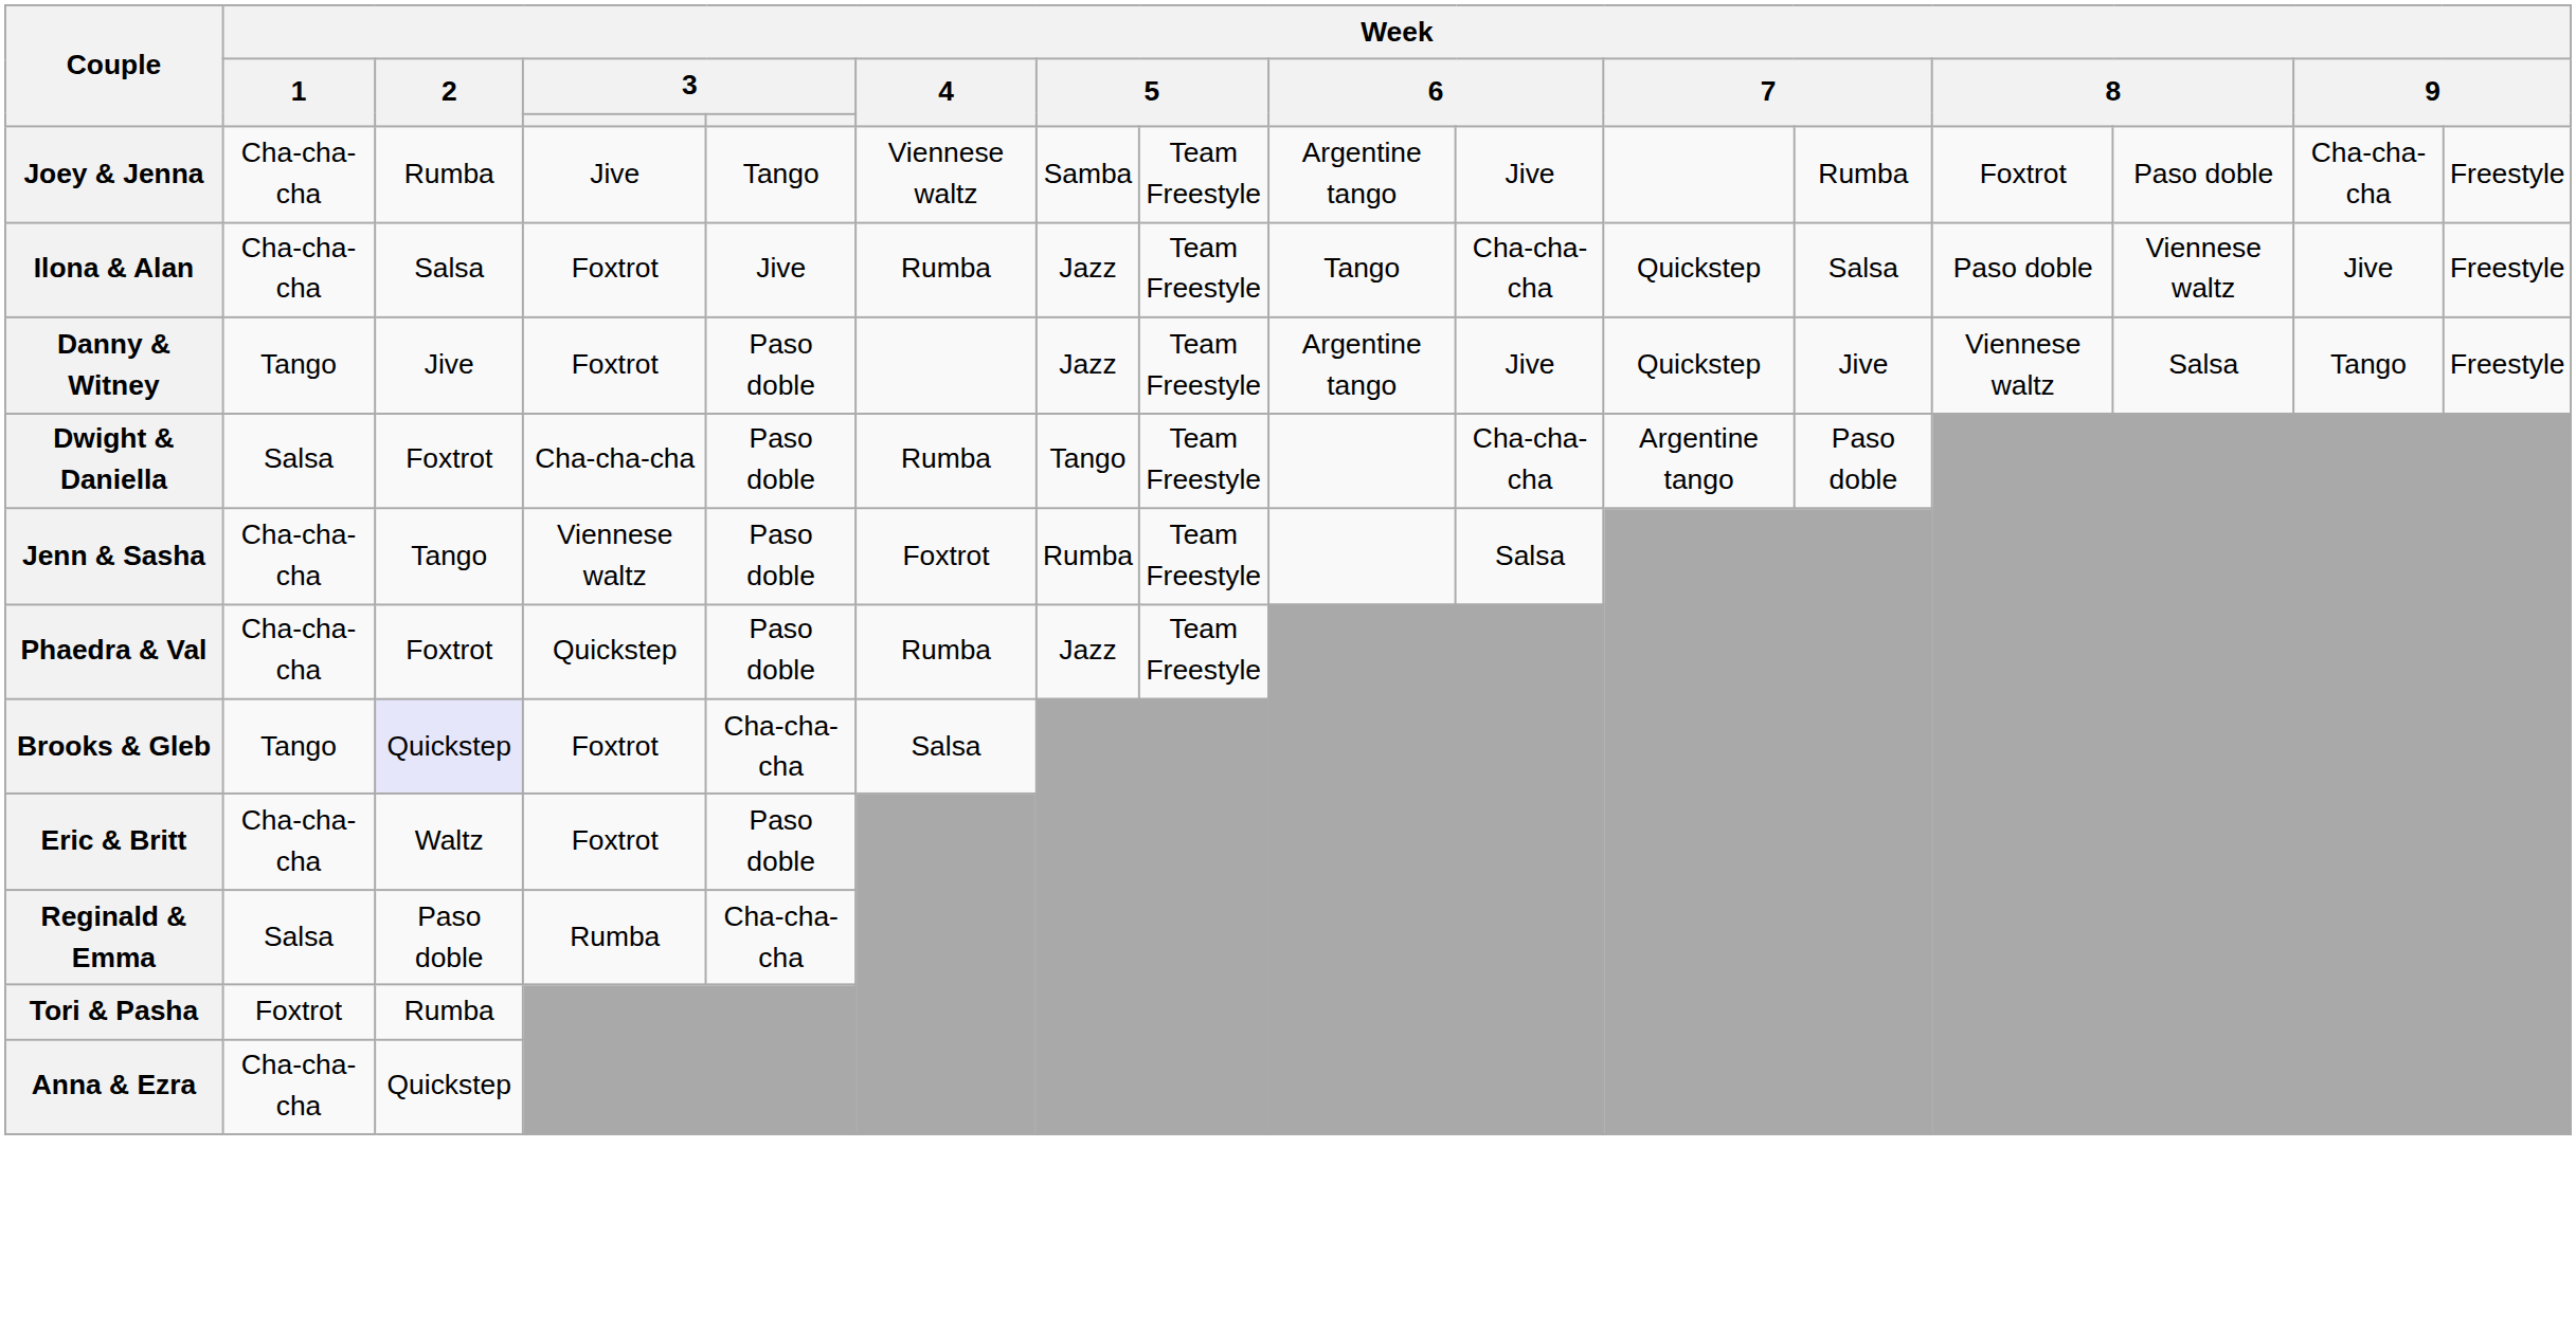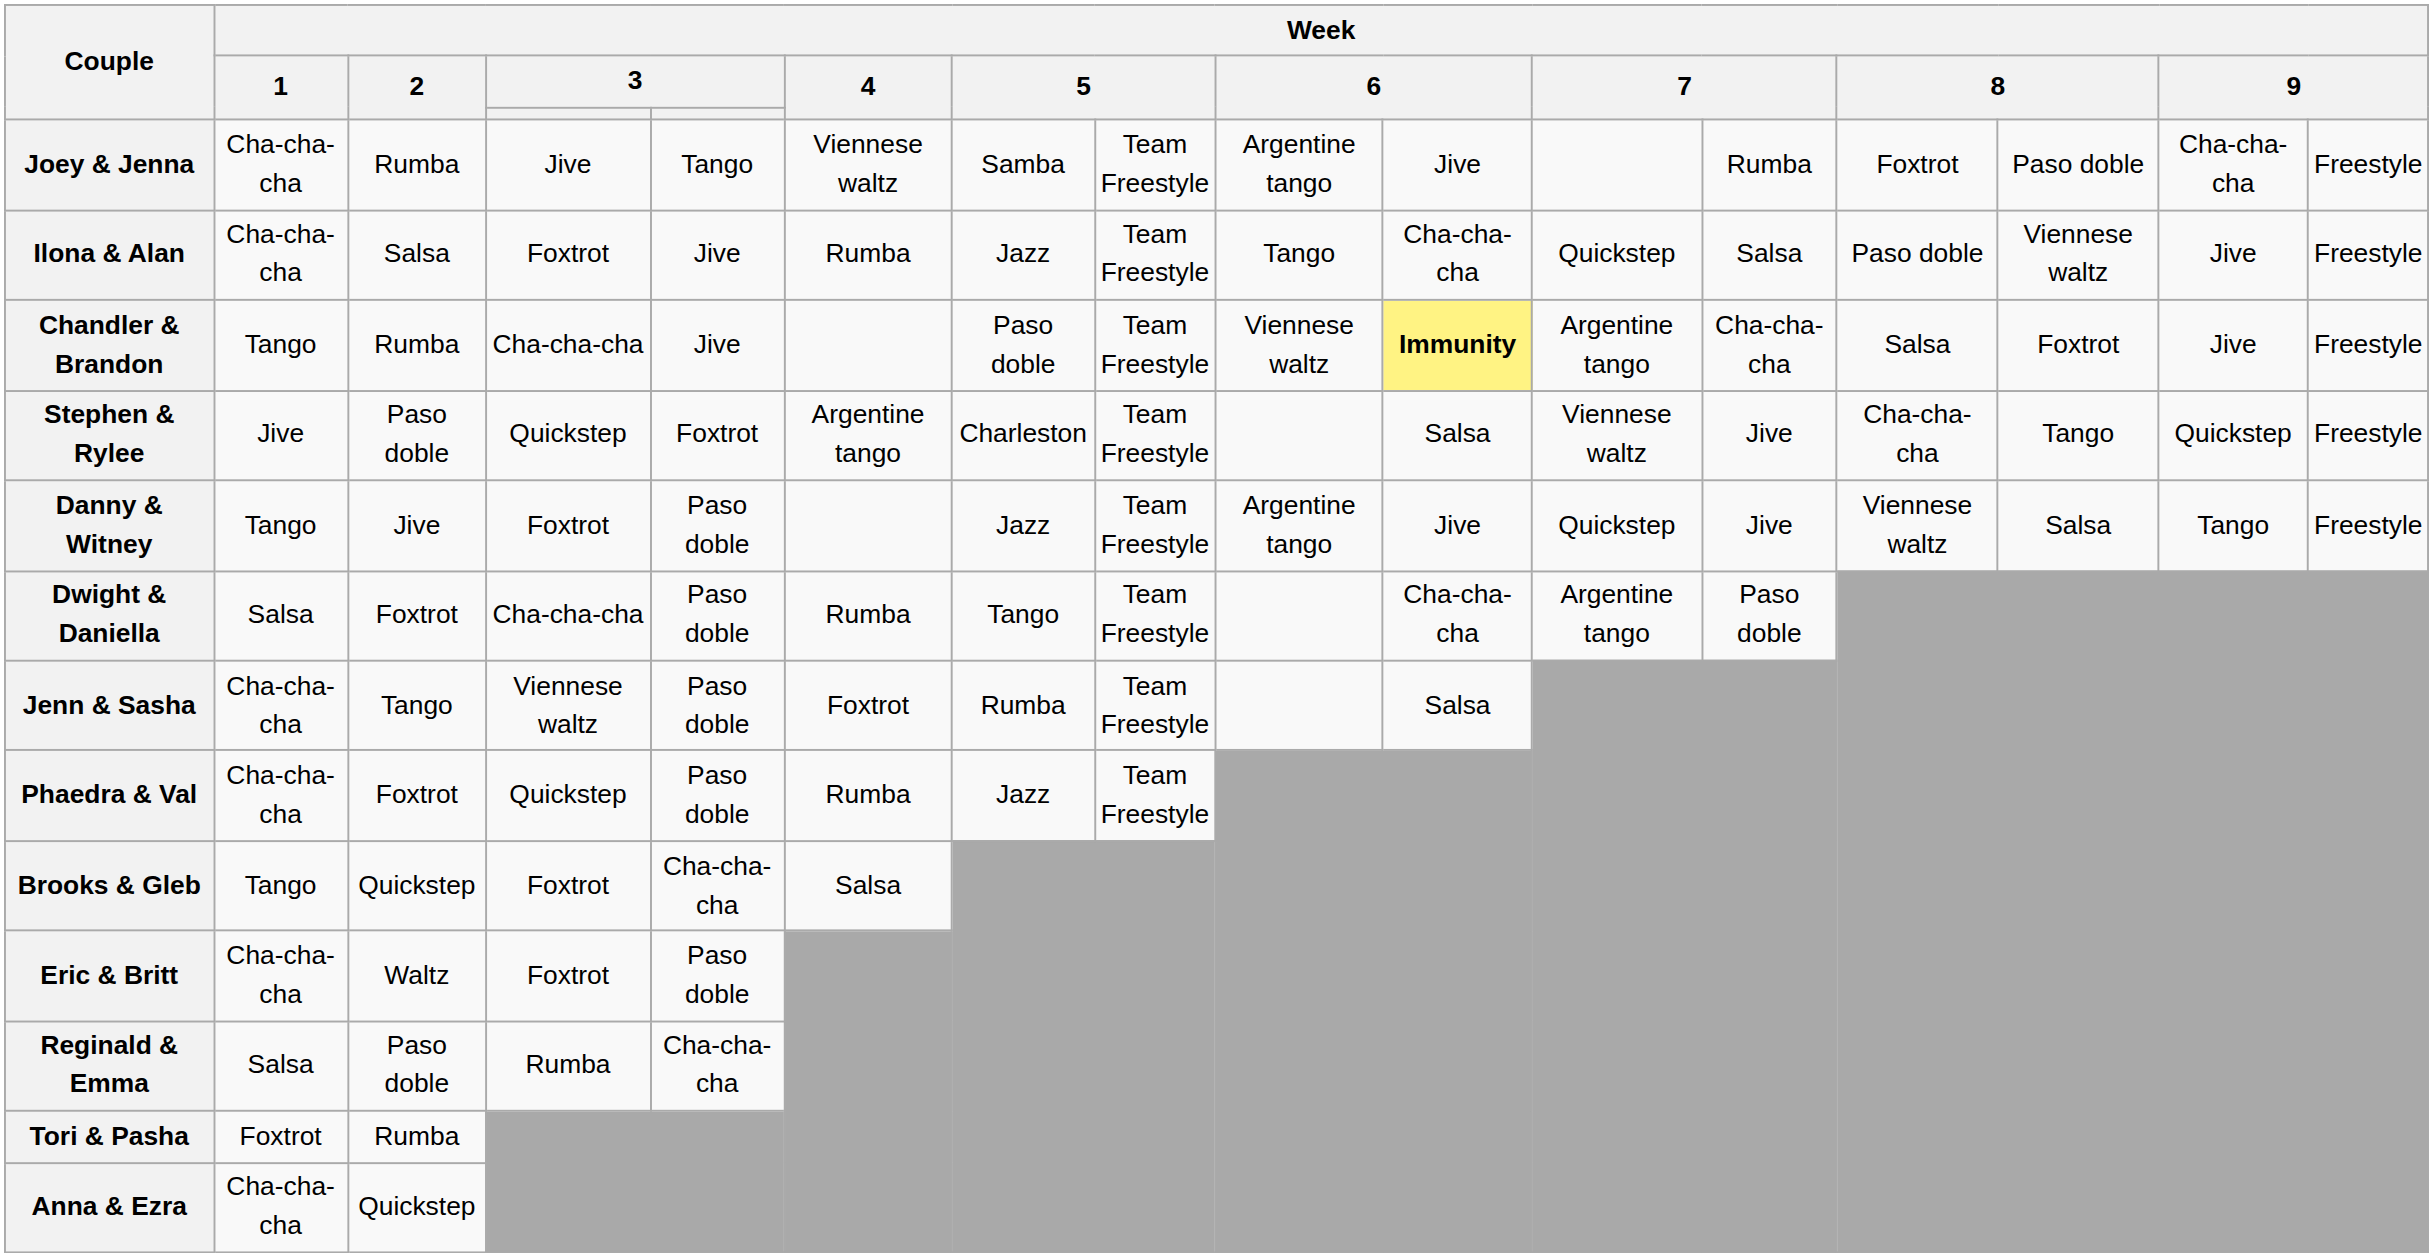 <table class="wikitable unsortable" style="text-align:center; font-size:85%; line-height:20px">
 <tr>
 <th rowspan="3" scope="col">Couple</th>
 <th colspan="15" scope="col">Week</th>
 </tr>
 <tr>
 <th rowspan="2" scope="col">1</th>
 <th rowspan="2" scope="col">2</th>
 <th colspan="2" scope="col">3</th>
 <th rowspan="2" scope="col">4</th>
 <th colspan="2" rowspan="2" scope="col">5</th>
 <th colspan="2" rowspan="2" scope="col">6</th>
 <th colspan="2" rowspan="2" scope="col">7</th>
 <th colspan="2" rowspan="2" scope="col">8</th>
 <th colspan="2" rowspan="2" scope="col">9</th>
 </tr>
 <tr>
 <th></th>
 <th></th>
 </tr>
 <tr>
 <th scope="row">Joey & Jenna</th>
 <td>Cha-cha-cha</td>
 <td>Rumba</td>
 <td>Jive</td>
 <td>Tango</td>
 <td>Viennese waltz</td>
 <td>Samba</td>
 <td>Team<br>Freestyle</td>
 <td>Argentine tango</td>
 <td>Jive</td>
 <td></td>
 <td>Rumba</td>
 <td>Foxtrot</td>
 <td>Paso doble</td>
 <td>Cha-cha-cha</td>
 <td>Freestyle</td>
 </tr>
 <tr>
 <th scope="row">Ilona & Alan</th>
 <td>Cha-cha-cha</td>
 <td>Salsa</td>
 <td>Foxtrot</td>
 <td>Jive</td>
 <td>Rumba</td>
 <td>Jazz</td>
 <td>Team<br>Freestyle</td>
 <td>Tango</td>
 <td>Cha-cha-cha</td>
 <td>Quickstep</td>
 <td>Salsa</td>
 <td>Paso doble</td>
 <td>Viennese waltz</td>
 <td>Jive</td>
+<td>Freestyle</td>
+</tr>
+<tr>
+<th scope="row">Chandler & Brandon</th>
+<td>Tango</td>
+<td>Rumba</td>
+<td>Cha-cha-cha</td>
+<td>Jive</td>
+<td></td>
+<td>Paso doble</td>
+<td>Team<br>Freestyle</td>
+<td>Viennese waltz</td>
+<td bgcolor="fff383"><strong>Immunity</strong></td>
+<td>Argentine tango</td>
+<td>Cha-cha-cha</td>
+<td>Salsa</td>
+<td>Foxtrot</td>
+<td>Jive</td>
+<td>Freestyle</td>
+</tr>
+<tr>
+<th scope="row">Stephen & Rylee</th>
+<td>Jive</td>
+<td>Paso doble</td>
+<td>Quickstep</td>
+<td>Foxtrot</td>
+<td>Argentine tango</td>
+<td>Charleston</td>
+<td>Team<br>Freestyle</td>
+<td></td>
+<td>Salsa</td>
+<td>Viennese waltz</td>
+<td>Jive</td>
+<td>Cha-cha-cha</td>
+<td>Tango</td>
+<td>Quickstep</td>
 <td>Freestyle</td>
 </tr>
 <tr>
 <th scope="row">Danny & Witney</th>
 <td>Tango</td>
 <td>Jive</td>
 <td>Foxtrot</td>
 <td>Paso doble</td>
 <td></td>
 <td>Jazz</td>
 <td>Team<br>Freestyle</td>
 <td>Argentine tango</td>
 <td>Jive</td>
 <td>Quickstep</td>
 <td>Jive</td>
 <td>Viennese waltz</td>
 <td>Salsa</td>
 <td>Tango</td>
 <td>Freestyle</td>
 </tr>
 <tr>
 <th scope="row">Dwight & Daniella</th>
 <td>Salsa</td>
 <td>Foxtrot</td>
 <td>Cha-cha-cha</td>
 <td>Paso doble</td>
 <td>Rumba</td>
 <td>Tango</td>
 <td>Team<br>Freestyle</td>
 <td></td>
 <td>Cha-cha-cha</td>
 <td>Argentine tango</td>
 <td>Paso doble</td>
 <td colspan="4" rowspan="8" bgcolor="darkgray"></td>
 </tr>
 <tr>
 <th scope="row">Jenn & Sasha</th>
 <td>Cha-cha-cha</td>
 <td>Tango</td>
 <td>Viennese waltz</td>
 <td>Paso doble</td>
 <td>Foxtrot</td>
 <td>Rumba</td>
 <td>Team<br>Freestyle</td>
 <td></td>
 <td>Salsa</td>
 <td colspan="2" rowspan="7" bgcolor="darkgray"></td>
 </tr>
 <tr>
 <th scope="row">Phaedra & Val</th>
 <td>Cha-cha-cha</td>
 <td>Foxtrot</td>
 <td>Quickstep</td>
 <td>Paso doble</td>
 <td>Rumba</td>
 <td>Jazz</td>
 <td>Team<br>Freestyle</td>
 <td colspan="2" rowspan="6" bgcolor="darkgray"></td>
 </tr>
 <tr>
 <th scope="row">Brooks & Gleb</th>
 <td>Tango</td>
-<td style="background: lavender;">Quickstep</td>
+<td>Quickstep</td>
 <td>Foxtrot</td>
 <td>Cha-cha-cha</td>
 <td>Salsa</td>
 <td colspan="2" rowspan="5" bgcolor="darkgray"></td>
 </tr>
 <tr>
 <th scope="row">Eric & Britt</th>
 <td>Cha-cha-cha</td>
 <td>Waltz</td>
 <td>Foxtrot</td>
 <td>Paso doble</td>
 <td rowspan="4" bgcolor="darkgray"></td>
 </tr>
 <tr>
 <th scope="row">Reginald & Emma</th>
 <td>Salsa</td>
 <td>Paso doble</td>
 <td>Rumba</td>
 <td>Cha-cha-cha</td>
 </tr>
 <tr>
 <th scope="row">Tori & Pasha</th>
 <td>Foxtrot</td>
 <td>Rumba</td>
 <td colspan="2" rowspan="2" bgcolor="darkgray"></td>
 </tr>
 <tr>
 <th scope="row">Anna & Ezra</th>
 <td>Cha-cha-cha</td>
 <td>Quickstep</td>
 </tr>
 </table>
